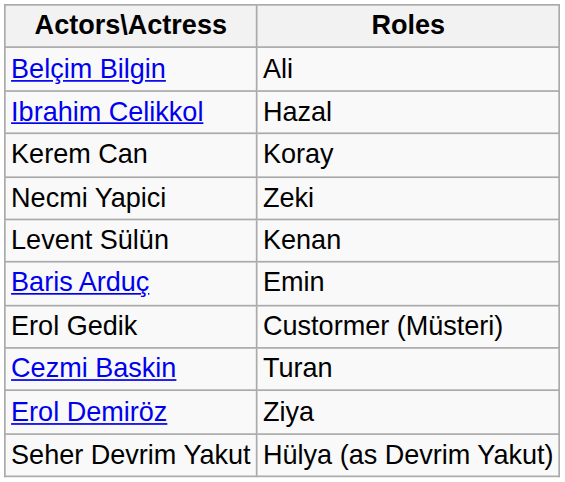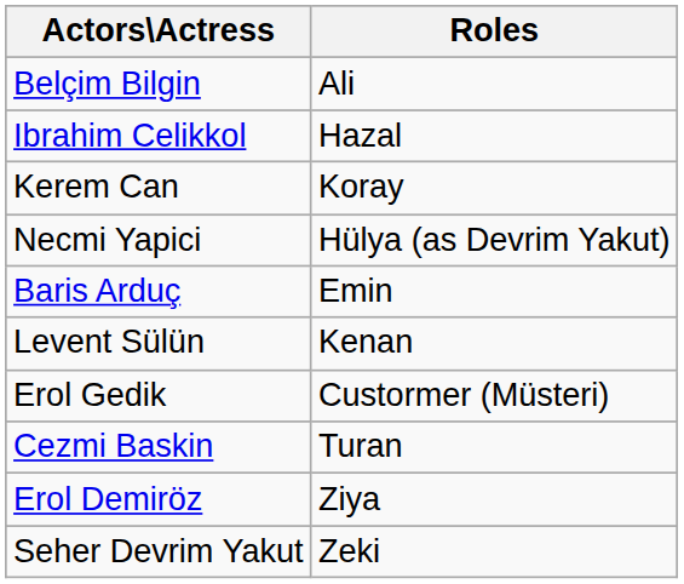 <table class="wikitable">
 <tr>
 <th>Actors\Actress</th>
 <th>Roles</th>
 </tr>
 <tr>
 <td><a href='#'>Belçim Bilgin</a></td>
 <td>Ali</td>
 </tr>
 <tr>
 <td><a href='#'>Ibrahim Celikkol</a></td>
 <td>Hazal</td>
 </tr>
 <tr>
 <td>Kerem Can</td>
 <td>Koray</td>
 </tr>
 <tr>
 <td>Necmi Yapici</td>
-<td>Zeki</td>
+<td>Hülya (as Devrim Yakut)</td>
+</tr>
+<tr>
+<td><a href='#'>Baris Arduç</a></td>
+<td>Emin</td>
 </tr>
 <tr>
 <td>Levent Sülün</td>
 <td>Kenan</td>
-</tr>
-<tr>
-<td><a href='#'>Baris Arduç</a></td>
-<td>Emin</td>
 </tr>
 <tr>
 <td>Erol Gedik</td>
 <td>Custormer (Müsteri)</td>
 </tr>
 <tr>
 <td><a href='#'>Cezmi Baskin</a></td>
 <td>Turan</td>
 </tr>
 <tr>
 <td><a href='#'>Erol Demiröz</a></td>
 <td>Ziya</td>
 </tr>
 <tr>
 <td>Seher Devrim Yakut</td>
-<td>Hülya (as Devrim Yakut)</td>
+<td>Zeki</td>
 </tr>
 </table>
